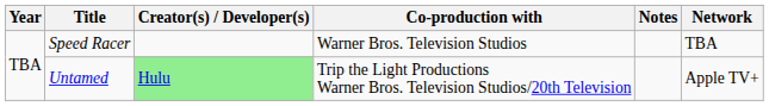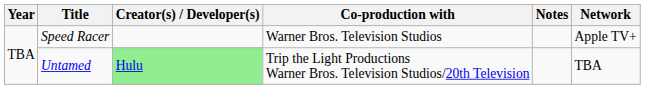 <table class="wikitable sortable">
 <tr>
 <th>Year</th>
 <th>Title</th>
 <th>Creator(s) / Developer(s)</th>
 <th>Co-production with</th>
 <th>Notes</th>
 <th>Network</th>
 </tr>
 <tr>
 <td rowspan="2" style="text-align:center;">TBA</td>
 <td><em>Speed Racer</em></td>
 <td></td>
 <td>Warner Bros. Television Studios</td>
 <td></td>
-<td>TBA</td>
+<td>Apple TV+</td>
 </tr>
 <tr>
 <td><em><a href='#'>Untamed</a></em></td>
 <td style="background: lightgreen;"><a href='#'>Hulu</a></td>
 <td>Trip the Light Productions<br>Warner Bros. Television Studios/<a href='#'>20th Television</a></td>
 <td></td>
-<td>Apple TV+</td>
+<td>TBA</td>
 </tr>
 </table>
